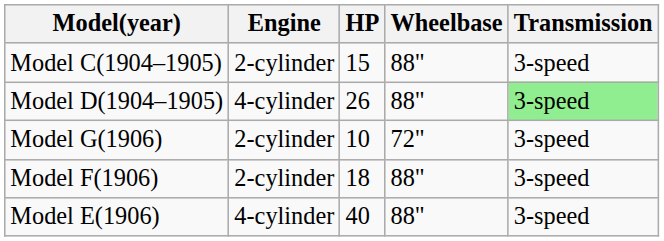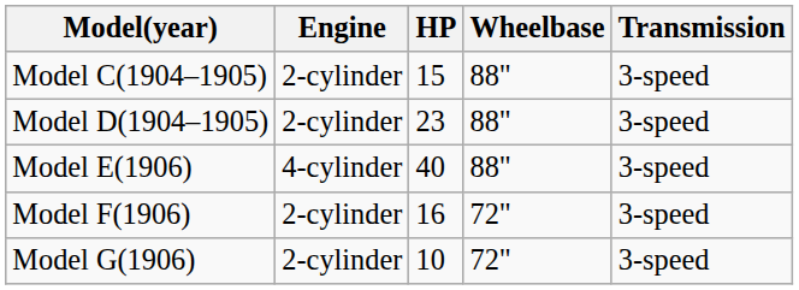 <table class="wikitable">
 <tr>
 <th>Model(year)</th>
 <th>Engine</th>
 <th>HP</th>
 <th>Wheelbase</th>
 <th>Transmission</th>
 </tr>
 <tr>
 <td>Model C(1904–1905)</td>
 <td>2-cylinder</td>
 <td>15</td>
 <td>88"</td>
 <td>3-speed</td>
 </tr>
 <tr>
 <td>Model D(1904–1905)</td>
-<td>4-cylinder</td>
-<td>26</td>
-<td>88"</td>
-<td style="background: lightgreen;">3-speed</td>
-</tr>
-<tr>
-<td>Model G(1906)</td>
 <td>2-cylinder</td>
-<td>10</td>
-<td>72"</td>
-<td>3-speed</td>
-</tr>
-<tr>
-<td>Model F(1906)</td>
-<td>2-cylinder</td>
-<td>18</td>
+<td>23</td>
 <td>88"</td>
 <td>3-speed</td>
 </tr>
 <tr>
 <td>Model E(1906)</td>
 <td>4-cylinder</td>
 <td>40</td>
 <td>88"</td>
 <td>3-speed</td>
 </tr>
+<tr>
+<td>Model F(1906)</td>
+<td>2-cylinder</td>
+<td>16</td>
+<td>72"</td>
+<td>3-speed</td>
+</tr>
+<tr>
+<td>Model G(1906)</td>
+<td>2-cylinder</td>
+<td>10</td>
+<td>72"</td>
+<td>3-speed</td>
+</tr>
 </table>
